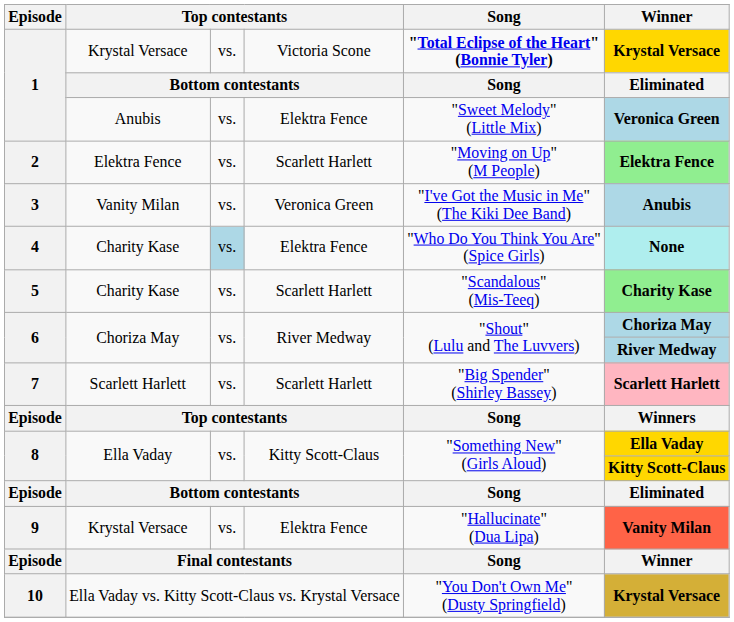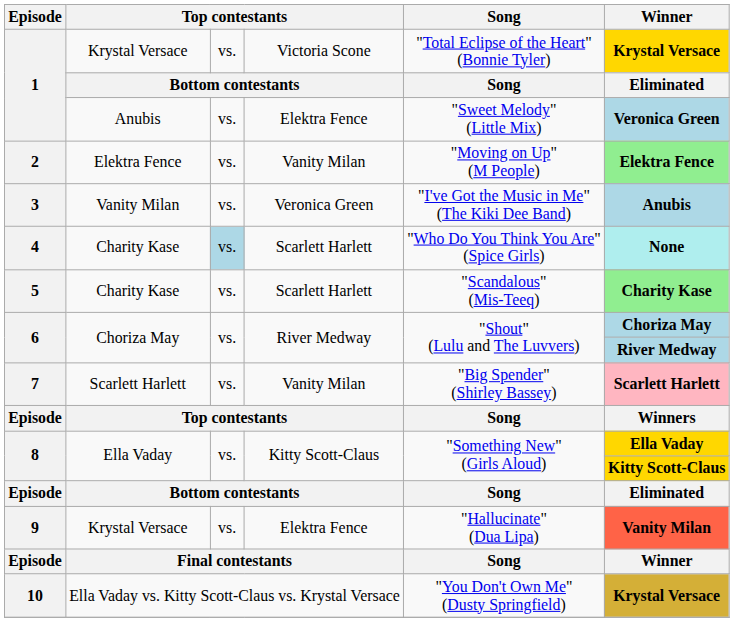 <table class="wikitable" style="text-align:center">
 <tr>
 <th scope="col">Episode</th>
 <th scope="col" colspan="3">Top contestants</th>
 <th scope="col">Song</th>
 <th scope="col">Winner</th>
 </tr>
 <tr>
 <th scope="row" rowspan="3">1</th>
 <td nowrap>Krystal Versace</td>
 <td>vs.</td>
 <td>Victoria Scone</td>
-<td><strong>"<a href='#'>Total Eclipse of the Heart</a>"<br>(<a href='#'>Bonnie Tyler</a>)</strong></td>
+<td>"<a href='#'>Total Eclipse of the Heart</a>"<br>(<a href='#'>Bonnie Tyler</a>)</td>
 <td bgcolor="gold"><strong>Krystal Versace</strong></td>
 </tr>
 <tr>
 <th scope="col" colspan="3">Bottom contestants</th>
 <th scope="col">Song</th>
 <th scope="col">Eliminated</th>
 </tr>
 <tr>
 <td>Anubis</td>
 <td>vs.</td>
 <td>Elektra Fence</td>
 <td>"<a href='#'>Sweet Melody</a>"<br>(<a href='#'>Little Mix</a>)</td>
 <td bgcolor="lightblue"><strong>Veronica Green</strong></td>
 </tr>
 <tr>
 <th scope="row">2</th>
 <td>Elektra Fence</td>
 <td>vs.</td>
-<td>Scarlett Harlett</td>
+<td>Vanity Milan</td>
 <td>"<a href='#'>Moving on Up</a>"<br>(<a href='#'>M People</a>)</td>
 <td bgcolor="lightgreen"><strong>Elektra Fence</strong></td>
 </tr>
 <tr>
 <th scope="row">3</th>
 <td>Vanity Milan</td>
 <td>vs.</td>
 <td>Veronica Green</td>
 <td>"<a href='#'>I've Got the Music in Me</a>"<br>(<a href='#'>The Kiki Dee Band</a>)</td>
 <td bgcolor="lightblue"><strong>Anubis</strong></td>
 </tr>
 <tr>
 <th scope="row">4</th>
 <td>Charity Kase</td>
 <td style="background: lightblue;">vs.</td>
-<td>Elektra Fence</td>
+<td>Scarlett Harlett</td>
 <td nowrap>"<a href='#'>Who Do You Think You Are</a>"<br>(<a href='#'>Spice Girls</a>)</td>
 <td style="background: paleturquoise;"><strong>None</strong></td>
 </tr>
 <tr>
 <th scope="row">5</th>
 <td>Charity Kase</td>
 <td>vs.</td>
 <td>Scarlett Harlett</td>
 <td>"<a href='#'>Scandalous</a>"<br>(<a href='#'>Mis-Teeq</a>)</td>
 <td bgcolor="lightgreen"><strong>Charity Kase</strong></td>
 </tr>
 <tr>
 <th scope="row" rowspan="2">6</th>
 <td rowspan="2">Choriza May</td>
 <td rowspan="2">vs.</td>
 <td rowspan="2">River Medway</td>
 <td rowspan="2">"<a href='#'>Shout</a>"<br>(<a href='#'>Lulu</a> and <a href='#'>The Luvvers</a>)</td>
 <td bgcolor="lightblue"><strong>Choriza May</strong></td>
 </tr>
 <tr>
 <td bgcolor="lightblue"><strong>River Medway</strong></td>
 </tr>
 <tr>
 <th scope="row">7</th>
 <td>Scarlett Harlett</td>
 <td>vs.</td>
-<td>Scarlett Harlett</td>
+<td>Vanity Milan</td>
 <td>"<a href='#'>Big Spender</a>"<br>(<a href='#'>Shirley Bassey</a>)</td>
 <td bgcolor="lightpink"><strong>Scarlett Harlett</strong></td>
 </tr>
 <tr>
 <th scope="col">Episode</th>
 <th scope="col" colspan="3">Top contestants</th>
 <th scope="col">Song</th>
 <th scope="col">Winners</th>
 </tr>
 <tr>
 <th scope="row" rowspan="2">8</th>
 <td rowspan="2">Ella Vaday</td>
 <td rowspan="2">vs.</td>
 <td nowrap rowspan="2">Kitty Scott-Claus</td>
 <td rowspan="2">"<a href='#'>Something New</a>"<br>(<a href='#'>Girls Aloud</a>)</td>
 <td bgcolor="gold"><strong>Ella Vaday</strong></td>
 </tr>
 <tr>
 <td nowrap bgcolor="gold"><strong>Kitty Scott-Claus</strong></td>
 </tr>
 <tr>
 <th scope="col">Episode</th>
 <th scope="col" colspan="3">Bottom contestants</th>
 <th scope="col">Song</th>
 <th scope="col">Eliminated</th>
 </tr>
 <tr>
 <th scope="row">9</th>
 <td>Krystal Versace</td>
 <td>vs.</td>
 <td>Elektra Fence</td>
 <td>"<a href='#'>Hallucinate</a>"<br>(<a href='#'>Dua Lipa</a>)</td>
 <td bgcolor="tomato"><strong>Vanity Milan</strong></td>
 </tr>
 <tr>
 <th scope="col">Episode</th>
 <th scope="col" colspan="3">Final contestants</th>
 <th scope="col">Song</th>
 <th scope="col">Winner</th>
 </tr>
 <tr>
 <th scope="row">10</th>
 <td colspan="3">Ella Vaday vs. Kitty Scott-Claus vs. Krystal Versace</td>
 <td>"<a href='#'>You Don't Own Me</a>"<br>(<a href='#'>Dusty Springfield</a>)</td>
 <td bgcolor="#D4AF37"><strong>Krystal Versace</strong></td>
 </tr>
 <tr>
 </tr>
 </table>
